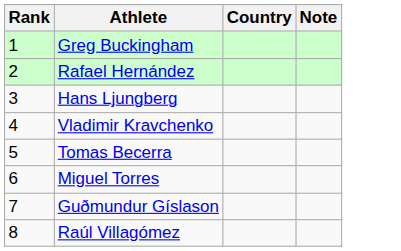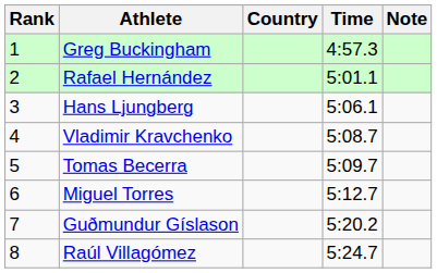 <table class="wikitable sortable">
 <tr>
 <th>Rank</th>
 <th>Athlete</th>
 <th>Country</th>
+<th>Time</th>
 <th>Note</th>
 </tr>
 <tr bgcolor=#CCFFCC>
 <td>1</td>
 <td><a href='#'>Greg Buckingham</a></td>
 <td></td>
+<td>4:57.3</td>
 <td></td>
 </tr>
 <tr bgcolor=#CCFFCC>
 <td>2</td>
 <td><a href='#'>Rafael Hernández</a></td>
 <td></td>
+<td>5:01.1</td>
 <td></td>
 </tr>
 <tr>
 <td>3</td>
 <td><a href='#'>Hans Ljungberg</a></td>
 <td></td>
+<td>5:06.1</td>
 <td></td>
 </tr>
 <tr>
 <td>4</td>
 <td><a href='#'>Vladimir Kravchenko</a></td>
 <td></td>
+<td>5:08.7</td>
 <td></td>
 </tr>
 <tr>
 <td>5</td>
 <td><a href='#'>Tomas Becerra</a></td>
 <td></td>
+<td>5:09.7</td>
 <td></td>
 </tr>
 <tr>
 <td>6</td>
 <td><a href='#'>Miguel Torres</a></td>
 <td></td>
+<td>5:12.7</td>
 <td></td>
 </tr>
 <tr>
 <td>7</td>
 <td><a href='#'>Guðmundur Gíslason</a></td>
 <td></td>
+<td>5:20.2</td>
 <td></td>
 </tr>
 <tr>
 <td>8</td>
 <td><a href='#'>Raúl Villagómez</a></td>
 <td></td>
+<td>5:24.7</td>
 <td></td>
 </tr>
 </table>
